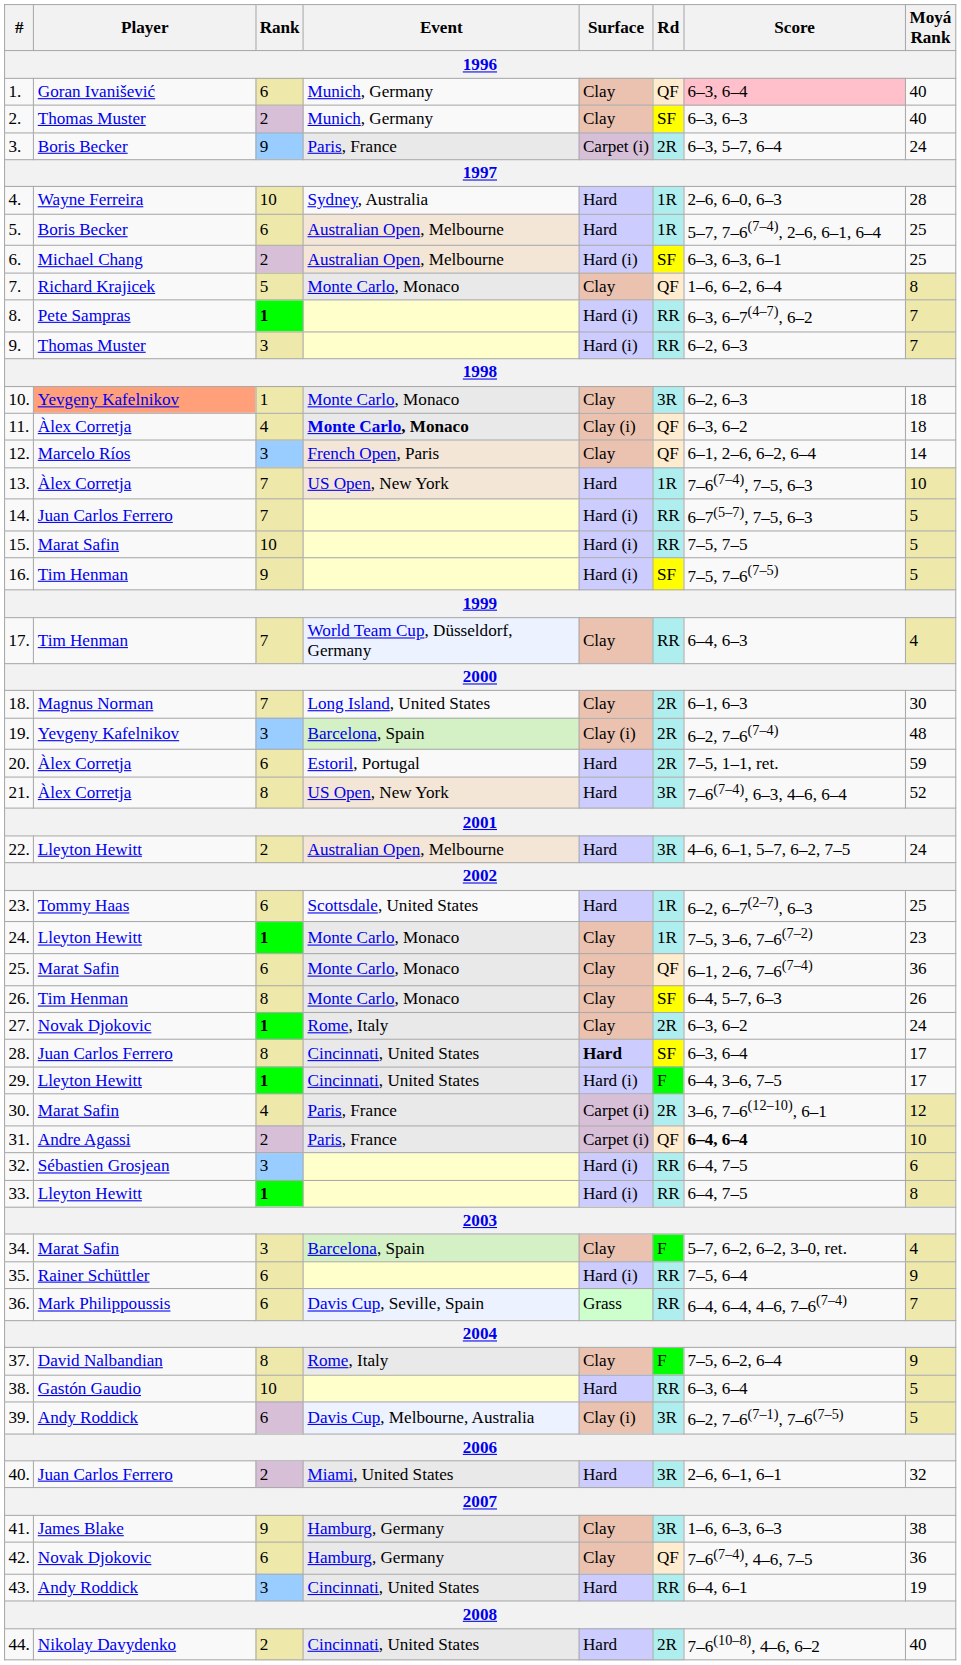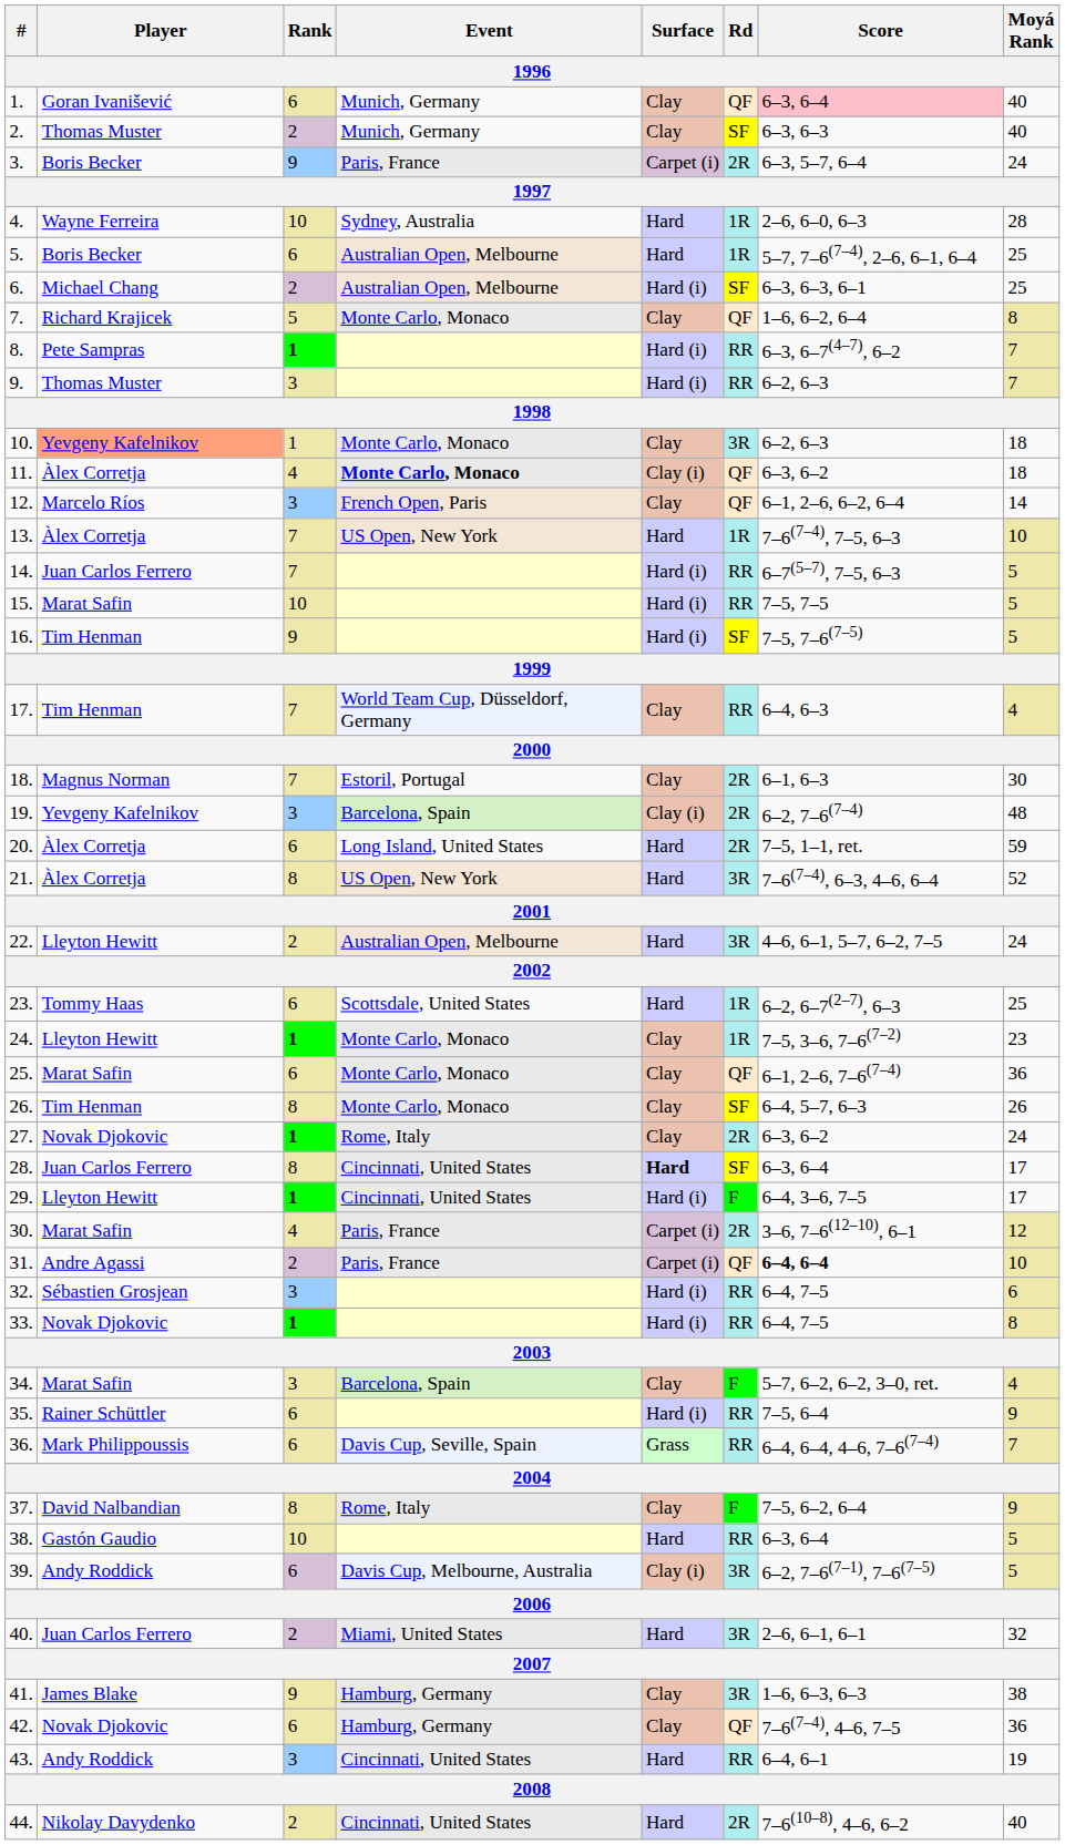 <table class="wikitable sortable">
 <tr>
 <th>#</th>
 <th width=200>Player</th>
 <th>Rank</th>
 <th width=250>Event</th>
 <th>Surface</th>
 <th>Rd</th>
 <th width=200>Score</th>
 <th>Moyá<br>Rank</th>
 </tr>
 <tr>
 <th colspan=8><a href='#'>1996</a></th>
 </tr>
 <tr>
 <td>1.</td>
 <td> <a href='#'>Goran Ivanišević</a></td>
 <td bgcolor=EEE8AA>6</td>
 <td><a href='#'>Munich</a>, Germany</td>
 <td bgcolor=#ebc2af>Clay</td>
 <td bgcolor=ffebcd>QF</td>
 <td style="background: pink;">6–3, 6–4</td>
 <td>40</td>
 </tr>
 <tr>
 <td>2.</td>
 <td> <a href='#'>Thomas Muster</a></td>
 <td bgcolor=thistle>2</td>
 <td><a href='#'>Munich</a>, Germany</td>
 <td bgcolor=#ebc2af>Clay</td>
 <td bgcolor=yellow>SF</td>
 <td>6–3, 6–3</td>
 <td>40</td>
 </tr>
 <tr>
 <td>3.</td>
 <td> <a href='#'>Boris Becker</a></td>
 <td bgcolor=99ccff>9</td>
 <td bgcolor=e9e9e9><a href='#'>Paris</a>, France</td>
 <td bgcolor=thistle>Carpet (i)</td>
 <td bgcolor=afeeee>2R</td>
 <td>6–3, 5–7, 6–4</td>
 <td>24</td>
 </tr>
 <tr>
 <th colspan=8><a href='#'>1997</a></th>
 </tr>
 <tr>
 <td>4.</td>
 <td> <a href='#'>Wayne Ferreira</a></td>
 <td bgcolor=EEE8AA>10</td>
 <td><a href='#'>Sydney</a>, Australia</td>
 <td bgcolor=CCCCFF>Hard</td>
 <td bgcolor=afeeee>1R</td>
 <td>2–6, 6–0, 6–3</td>
 <td>28</td>
 </tr>
 <tr>
 <td>5.</td>
 <td> <a href='#'>Boris Becker</a></td>
 <td bgcolor=EEE8AA>6</td>
 <td bgcolor=f3e6d7><a href='#'>Australian Open</a>, Melbourne</td>
 <td bgcolor=CCCCFF>Hard</td>
 <td bgcolor=afeeee>1R</td>
 <td>5–7, 7–6<sup>(7–4)</sup>, 2–6, 6–1, 6–4</td>
 <td>25</td>
 </tr>
 <tr>
 <td>6.</td>
 <td> <a href='#'>Michael Chang</a></td>
 <td bgcolor=thistle>2</td>
 <td bgcolor=f3e6d7><a href='#'>Australian Open</a>, Melbourne</td>
 <td bgcolor=CCCCFF>Hard (i)</td>
 <td bgcolor=yellow>SF</td>
 <td>6–3, 6–3, 6–1</td>
 <td>25</td>
 </tr>
 <tr>
 <td>7.</td>
 <td> <a href='#'>Richard Krajicek</a></td>
 <td bgcolor=EEE8AA>5</td>
 <td bgcolor=e9e9e9><a href='#'>Monte Carlo</a>, Monaco</td>
 <td bgcolor=#ebc2af>Clay</td>
 <td bgcolor=ffebcd>QF</td>
 <td>1–6, 6–2, 6–4</td>
 <td bgcolor=EEE8AA>8</td>
 </tr>
 <tr>
 <td>8.</td>
 <td> <a href='#'>Pete Sampras</a></td>
 <td bgcolor=lime><strong>1</strong></td>
 <td bgcolor=ffffcc></td>
 <td bgcolor=CCCCFF>Hard (i)</td>
 <td bgcolor=afeeee>RR</td>
 <td>6–3, 6–7<sup>(4–7)</sup>, 6–2</td>
 <td bgcolor=EEE8AA>7</td>
 </tr>
 <tr>
 <td>9.</td>
 <td> <a href='#'>Thomas Muster</a></td>
 <td bgcolor=EEE8AA>3</td>
 <td bgcolor=ffffcc></td>
 <td bgcolor=CCCCFF>Hard (i)</td>
 <td bgcolor=afeeee>RR</td>
 <td>6–2, 6–3</td>
 <td bgcolor=EEE8AA>7</td>
 </tr>
 <tr>
 <th colspan=8><a href='#'>1998</a></th>
 </tr>
 <tr>
 <td>10.</td>
 <td style="background: lightsalmon;"> <a href='#'>Yevgeny Kafelnikov</a></td>
 <td bgcolor=EEE8AA>1</td>
 <td bgcolor=e9e9e9><a href='#'>Monte Carlo</a>, Monaco</td>
 <td bgcolor=#ebc2af>Clay</td>
 <td bgcolor=afeeee>3R</td>
 <td>6–2, 6–3</td>
 <td>18</td>
 </tr>
 <tr>
 <td>11.</td>
 <td> <a href='#'>Àlex Corretja</a></td>
 <td bgcolor=EEE8AA>4</td>
 <td bgcolor=e9e9e9><strong><a href='#'>Monte Carlo</a>, Monaco</strong></td>
 <td bgcolor=#ebc2af>Clay (i)</td>
 <td bgcolor=ffebcd>QF</td>
 <td>6–3, 6–2</td>
 <td>18</td>
 </tr>
 <tr>
 <td>12.</td>
 <td> <a href='#'>Marcelo Ríos</a></td>
 <td bgcolor=99ccff>3</td>
 <td bgcolor=f3e6d7><a href='#'>French Open</a>, Paris</td>
 <td bgcolor=#ebc2af>Clay</td>
 <td bgcolor=ffebcd>QF</td>
 <td>6–1, 2–6, 6–2, 6–4</td>
 <td>14</td>
 </tr>
 <tr>
 <td>13.</td>
 <td> <a href='#'>Àlex Corretja</a></td>
 <td bgcolor=EEE8AA>7</td>
 <td bgcolor=f3e6d7><a href='#'>US Open</a>, New York</td>
 <td bgcolor=CCCCFF>Hard</td>
 <td bgcolor=afeeee>1R</td>
 <td>7–6<sup>(7–4)</sup>, 7–5, 6–3</td>
 <td bgcolor=EEE8AA>10</td>
 </tr>
 <tr>
 <td>14.</td>
 <td> <a href='#'>Juan Carlos Ferrero</a></td>
 <td bgcolor=EEE8AA>7</td>
 <td bgcolor=ffffcc></td>
 <td bgcolor=CCCCFF>Hard (i)</td>
 <td bgcolor=afeeee>RR</td>
 <td>6–7<sup>(5–7)</sup>, 7–5, 6–3</td>
 <td bgcolor=EEE8AA>5</td>
 </tr>
 <tr>
 <td>15.</td>
 <td> <a href='#'>Marat Safin</a></td>
 <td bgcolor=EEE8AA>10</td>
 <td bgcolor=ffffcc></td>
 <td bgcolor=CCCCFF>Hard (i)</td>
 <td bgcolor=afeeee>RR</td>
 <td>7–5, 7–5</td>
 <td bgcolor=EEE8AA>5</td>
 </tr>
 <tr>
 <td>16.</td>
 <td> <a href='#'>Tim Henman</a></td>
 <td bgcolor=EEE8AA>9</td>
 <td bgcolor=ffffcc></td>
 <td bgcolor=CCCCFF>Hard (i)</td>
 <td bgcolor=yellow>SF</td>
 <td>7–5, 7–6<sup>(7–5)</sup></td>
 <td bgcolor=EEE8AA>5</td>
 </tr>
 <tr>
 <th colspan=8><a href='#'>1999</a></th>
 </tr>
 <tr>
 <td>17.</td>
 <td> <a href='#'>Tim Henman</a></td>
 <td bgcolor=EEE8AA>7</td>
 <td bgcolor=ECF2FF><a href='#'>World Team Cup</a>, Düsseldorf, Germany</td>
 <td bgcolor=#ebc2af>Clay</td>
 <td bgcolor=afeeee>RR</td>
 <td>6–4, 6–3</td>
 <td bgcolor=EEE8AA>4</td>
 </tr>
 <tr>
 <th colspan=8><a href='#'>2000</a></th>
 </tr>
 <tr>
 <td>18.</td>
 <td> <a href='#'>Magnus Norman</a></td>
 <td bgcolor=EEE8AA>7</td>
-<td><a href='#'>Long Island</a>, United States</td>
+<td><a href='#'>Estoril</a>, Portugal</td>
 <td bgcolor=#ebc2af>Clay</td>
 <td bgcolor=afeeee>2R</td>
 <td>6–1, 6–3</td>
 <td>30</td>
 </tr>
 <tr>
 <td>19.</td>
 <td> <a href='#'>Yevgeny Kafelnikov</a></td>
 <td bgcolor=99ccff>3</td>
 <td bgcolor=d4f1c5><a href='#'>Barcelona</a>, Spain</td>
 <td bgcolor=#ebc2af>Clay (i)</td>
 <td bgcolor=afeeee>2R</td>
 <td>6–2, 7–6<sup>(7–4)</sup></td>
 <td>48</td>
 </tr>
 <tr>
 <td>20.</td>
 <td> <a href='#'>Àlex Corretja</a></td>
 <td bgcolor=EEE8AA>6</td>
-<td><a href='#'>Estoril</a>, Portugal</td>
+<td><a href='#'>Long Island</a>, United States</td>
 <td bgcolor=CCCCFF>Hard</td>
 <td bgcolor=afeeee>2R</td>
 <td>7–5, 1–1, ret.</td>
 <td>59</td>
 </tr>
 <tr>
 <td>21.</td>
 <td> <a href='#'>Àlex Corretja</a></td>
 <td bgcolor=EEE8AA>8</td>
 <td bgcolor=f3e6d7><a href='#'>US Open</a>, New York</td>
 <td bgcolor=CCCCFF>Hard</td>
 <td bgcolor=afeeee>3R</td>
 <td>7–6<sup>(7–4)</sup>, 6–3, 4–6, 6–4</td>
 <td>52</td>
 </tr>
 <tr>
 <th colspan=8><a href='#'>2001</a></th>
 </tr>
 <tr>
 <td>22.</td>
 <td> <a href='#'>Lleyton Hewitt</a></td>
 <td bgcolor=EEE8AA>2</td>
 <td bgcolor=f3e6d7><a href='#'>Australian Open</a>, Melbourne</td>
 <td bgcolor=CCCCFF>Hard</td>
 <td bgcolor=afeeee>3R</td>
 <td>4–6, 6–1, 5–7, 6–2, 7–5</td>
 <td>24</td>
 </tr>
 <tr>
 <th colspan=8><a href='#'>2002</a></th>
 </tr>
 <tr>
 <td>23.</td>
 <td> <a href='#'>Tommy Haas</a></td>
 <td bgcolor=EEE8AA>6</td>
 <td><a href='#'>Scottsdale</a>, United States</td>
 <td bgcolor=CCCCFF>Hard</td>
 <td bgcolor=afeeee>1R</td>
 <td>6–2, 6–7<sup>(2–7)</sup>, 6–3</td>
 <td>25</td>
 </tr>
 <tr>
 <td>24.</td>
 <td> <a href='#'>Lleyton Hewitt</a></td>
 <td bgcolor=lime><strong>1</strong></td>
 <td bgcolor=e9e9e9><a href='#'>Monte Carlo</a>, Monaco</td>
 <td bgcolor=#ebc2af>Clay</td>
 <td bgcolor=afeeee>1R</td>
 <td>7–5, 3–6, 7–6<sup>(7–2)</sup></td>
 <td>23</td>
 </tr>
 <tr>
 <td>25.</td>
 <td> <a href='#'>Marat Safin</a></td>
 <td bgcolor=EEE8AA>6</td>
 <td bgcolor=e9e9e9><a href='#'>Monte Carlo</a>, Monaco</td>
 <td bgcolor=#ebc2af>Clay</td>
 <td bgcolor=ffebcd>QF</td>
 <td>6–1, 2–6, 7–6<sup>(7–4)</sup></td>
 <td>36</td>
 </tr>
 <tr>
 <td>26.</td>
 <td> <a href='#'>Tim Henman</a></td>
 <td bgcolor=EEE8AA>8</td>
 <td bgcolor=e9e9e9><a href='#'>Monte Carlo</a>, Monaco</td>
 <td bgcolor=#ebc2af>Clay</td>
 <td bgcolor=yellow>SF</td>
 <td>6–4, 5–7, 6–3</td>
 <td>26</td>
 </tr>
 <tr>
 <td>27.</td>
 <td> <a href='#'>Novak Djokovic</a></td>
 <td bgcolor=lime><strong>1</strong></td>
 <td bgcolor=e9e9e9><a href='#'>Rome</a>, Italy</td>
 <td bgcolor=#ebc2af>Clay</td>
 <td bgcolor=afeeee>2R</td>
 <td>6–3, 6–2</td>
 <td>24</td>
 </tr>
 <tr>
 <td>28.</td>
 <td> <a href='#'>Juan Carlos Ferrero</a></td>
 <td bgcolor=EEE8AA>8</td>
 <td bgcolor=e9e9e9><a href='#'>Cincinnati</a>, United States</td>
 <td bgcolor=CCCCFF><strong>Hard</strong></td>
 <td bgcolor=yellow>SF</td>
 <td>6–3, 6–4</td>
 <td>17</td>
 </tr>
 <tr>
 <td>29.</td>
 <td> <a href='#'>Lleyton Hewitt</a></td>
 <td bgcolor=lime><strong>1</strong></td>
 <td bgcolor=e9e9e9><a href='#'>Cincinnati</a>, United States</td>
 <td bgcolor=CCCCFF>Hard (i)</td>
 <td bgcolor=lime>F</td>
 <td>6–4, 3–6, 7–5</td>
 <td>17</td>
 </tr>
 <tr>
 <td>30.</td>
 <td> <a href='#'>Marat Safin</a></td>
 <td bgcolor=EEE8AA>4</td>
 <td bgcolor=e9e9e9><a href='#'>Paris</a>, France</td>
 <td bgcolor=thistle>Carpet (i)</td>
 <td bgcolor=afeeee>2R</td>
 <td>3–6, 7–6<sup>(12–10)</sup>, 6–1</td>
 <td bgcolor=EEE8AA>12</td>
 </tr>
 <tr>
 <td>31.</td>
 <td> <a href='#'>Andre Agassi</a></td>
 <td bgcolor=thistle>2</td>
 <td bgcolor=e9e9e9><a href='#'>Paris</a>, France</td>
 <td bgcolor=thistle>Carpet (i)</td>
 <td bgcolor=ffebcd>QF</td>
 <td><strong>6–4, 6–4</strong></td>
 <td bgcolor=EEE8AA>10</td>
 </tr>
 <tr>
 <td>32.</td>
 <td> <a href='#'>Sébastien Grosjean</a></td>
 <td bgcolor=99ccff>3</td>
 <td bgcolor=ffffcc></td>
 <td bgcolor=CCCCFF>Hard (i)</td>
 <td bgcolor=afeeee>RR</td>
 <td>6–4, 7–5</td>
 <td bgcolor=EEE8AA>6</td>
 </tr>
 <tr>
 <td>33.</td>
-<td> <a href='#'>Lleyton Hewitt</a></td>
+<td> <a href='#'>Novak Djokovic</a></td>
 <td bgcolor=lime><strong>1</strong></td>
 <td bgcolor=ffffcc></td>
 <td bgcolor=CCCCFF>Hard (i)</td>
 <td bgcolor=afeeee>RR</td>
 <td>6–4, 7–5</td>
 <td bgcolor=EEE8AA>8</td>
 </tr>
 <tr>
 <th colspan=8><a href='#'>2003</a></th>
 </tr>
 <tr>
 <td>34.</td>
 <td> <a href='#'>Marat Safin</a></td>
 <td bgcolor=EEE8AA>3</td>
 <td bgcolor=d4f1c5><a href='#'>Barcelona</a>, Spain</td>
 <td bgcolor=#ebc2af>Clay</td>
 <td bgcolor=lime>F</td>
 <td>5–7, 6–2, 6–2, 3–0, ret.</td>
 <td bgcolor=EEE8AA>4</td>
 </tr>
 <tr>
 <td>35.</td>
 <td> <a href='#'>Rainer Schüttler</a></td>
 <td bgcolor=EEE8AA>6</td>
 <td bgcolor=ffffcc></td>
 <td bgcolor=CCCCFF>Hard (i)</td>
 <td bgcolor=afeeee>RR</td>
 <td>7–5, 6–4</td>
 <td bgcolor=EEE8AA>9</td>
 </tr>
 <tr>
 <td>36.</td>
 <td> <a href='#'>Mark Philippoussis</a></td>
 <td bgcolor=EEE8AA>6</td>
 <td bgcolor=ECF2FF><a href='#'>Davis Cup</a>, Seville, Spain</td>
 <td bgcolor=#cfc>Grass</td>
 <td bgcolor=afeeee>RR</td>
 <td>6–4, 6–4, 4–6, 7–6<sup>(7–4)</sup></td>
 <td bgcolor=EEE8AA>7</td>
 </tr>
 <tr>
 <th colspan=8><a href='#'>2004</a></th>
 </tr>
 <tr>
 <td>37.</td>
 <td> <a href='#'>David Nalbandian</a></td>
 <td bgcolor=EEE8AA>8</td>
 <td bgcolor=e9e9e9><a href='#'>Rome</a>, Italy</td>
 <td bgcolor=#ebc2af>Clay</td>
 <td bgcolor=lime>F</td>
 <td>7–5, 6–2, 6–4</td>
 <td bgcolor=EEE8AA>9</td>
 </tr>
 <tr>
 <td>38.</td>
 <td> <a href='#'>Gastón Gaudio</a></td>
 <td bgcolor=EEE8AA>10</td>
 <td bgcolor=ffffcc></td>
 <td bgcolor=CCCCFF>Hard</td>
 <td bgcolor=afeeee>RR</td>
 <td>6–3, 6–4</td>
 <td bgcolor=EEE8AA>5</td>
 </tr>
 <tr>
 <td>39.</td>
 <td> <a href='#'>Andy Roddick</a></td>
 <td bgcolor=thistle>6</td>
 <td bgcolor=ECF2FF><a href='#'>Davis Cup</a>, Melbourne, Australia</td>
 <td bgcolor=#ebc2af>Clay (i)</td>
 <td bgcolor=afeeee>3R</td>
 <td>6–2, 7–6<sup>(7–1)</sup>, 7–6<sup>(7–5)</sup></td>
 <td bgcolor=EEE8AA>5</td>
 </tr>
 <tr>
 <th colspan=8><a href='#'>2006</a></th>
 </tr>
 <tr>
 <td>40.</td>
 <td> <a href='#'>Juan Carlos Ferrero</a></td>
 <td bgcolor=thistle>2</td>
 <td bgcolor=e9e9e9><a href='#'>Miami</a>, United States</td>
 <td bgcolor=CCCCFF>Hard</td>
 <td bgcolor=afeeee>3R</td>
 <td>2–6, 6–1, 6–1</td>
 <td>32</td>
 </tr>
 <tr>
 <th colspan=8><a href='#'>2007</a></th>
 </tr>
 <tr>
 <td>41.</td>
 <td> <a href='#'>James Blake</a></td>
 <td bgcolor=EEE8AA>9</td>
 <td bgcolor=e9e9e9><a href='#'>Hamburg</a>, Germany</td>
 <td bgcolor=#ebc2af>Clay</td>
 <td bgcolor=afeeee>3R</td>
 <td>1–6, 6–3, 6–3</td>
 <td>38</td>
 </tr>
 <tr>
 <td>42.</td>
 <td> <a href='#'>Novak Djokovic</a></td>
 <td bgcolor=EEE8AA>6</td>
 <td bgcolor=e9e9e9><a href='#'>Hamburg</a>, Germany</td>
 <td bgcolor=#ebc2af>Clay</td>
 <td bgcolor=ffebcd>QF</td>
 <td>7–6<sup>(7–4)</sup>, 4–6, 7–5</td>
 <td>36</td>
 </tr>
 <tr>
 <td>43.</td>
 <td> <a href='#'>Andy Roddick</a></td>
 <td bgcolor=99ccff>3</td>
 <td bgcolor=e9e9e9><a href='#'>Cincinnati</a>, United States</td>
 <td bgcolor=CCCCFF>Hard</td>
 <td bgcolor=afeeee>RR</td>
 <td>6–4, 6–1</td>
 <td>19</td>
 </tr>
 <tr>
 <th colspan=8><a href='#'>2008</a></th>
 </tr>
 <tr>
 <td>44.</td>
 <td> <a href='#'>Nikolay Davydenko</a></td>
 <td bgcolor=EEE8AA>2</td>
 <td bgcolor=e9e9e9><a href='#'>Cincinnati</a>, United States</td>
 <td bgcolor=CCCCFF>Hard</td>
 <td bgcolor=afeeee>2R</td>
 <td>7–6<sup>(10–8)</sup>, 4–6, 6–2</td>
 <td>40</td>
 </tr>
 </table>
